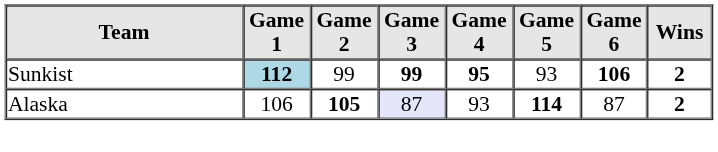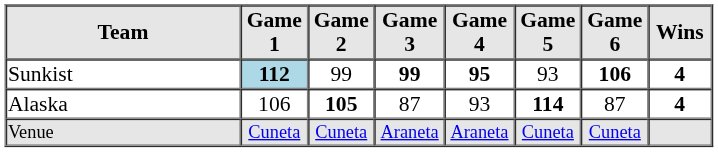 <table border=1 cellspacing=0 width=525 align=center>
 <tr style="text-align:center; background-color:#e6e6e6;">
 <th align=center width=30%>Team</th>
 <th width=8%>Game 1</th>
 <th width=8%>Game 2</th>
 <th width=8%>Game 3</th>
 <th width=8%>Game 4</th>
 <th width=8%>Game 5</th>
 <th width=8%>Game 6</th>
 <th width=8%>Wins</th>
 </tr>
 <tr style="text-align:center;">
 <td align=left>Sunkist</td>
 <td style="background: lightblue;"><strong>112</strong></td>
 <td>99</td>
 <td><strong>99</strong></td>
 <td><strong>95</strong></td>
 <td>93</td>
 <td><strong>106</strong></td>
-<td><strong>2</strong></td>
+<td><strong>4</strong></td>
 </tr>
 <tr style="text-align:center;">
 <td align=left>Alaska</td>
 <td>106</td>
 <td><strong>105</strong></td>
-<td style="background: lavender;">87</td>
+<td>87</td>
 <td>93</td>
 <td><strong>114</strong></td>
 <td>87</td>
-<td><strong>2</strong></td>
+<td><strong>4</strong></td>
+</tr>
+<tr style="text-align:center; font-size: 85%; background-color:#e6e6e6;">
+<td align=left>Venue</td>
+<td><a href='#'>Cuneta</a></td>
+<td><a href='#'>Cuneta</a></td>
+<td><a href='#'>Araneta</a></td>
+<td><a href='#'>Araneta</a></td>
+<td><a href='#'>Cuneta</a></td>
+<td><a href='#'>Cuneta</a></td>
+<td></td>
 </tr>
 </table>
